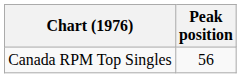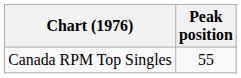 <table class="wikitable">
 <tr>
 <th>Chart (1976)</th>
 <th>Peak<br>position</th>
 </tr>
 <tr>
 <td>Canada RPM Top Singles</td>
-<td style="text-align:center;">56</td>
+<td style="text-align:center;">55</td>
 </tr>
 </table>
